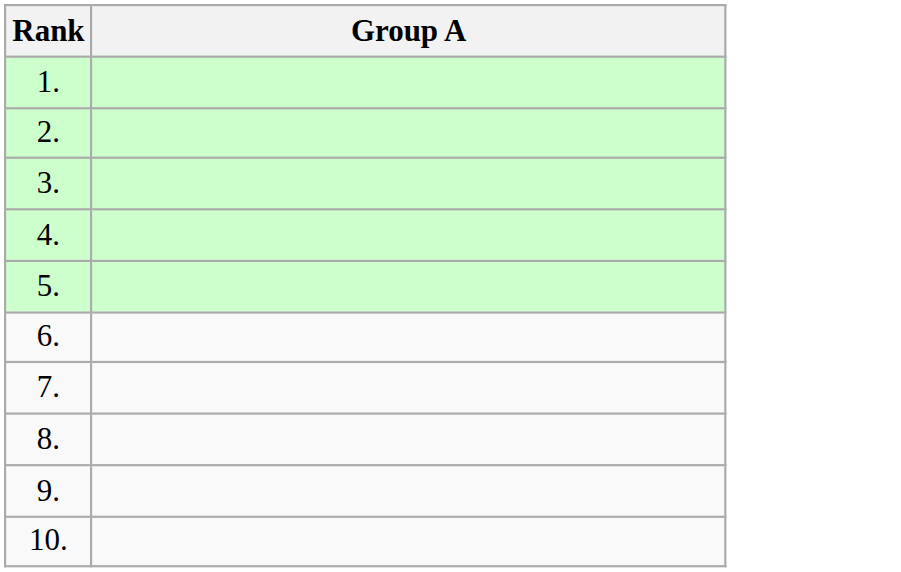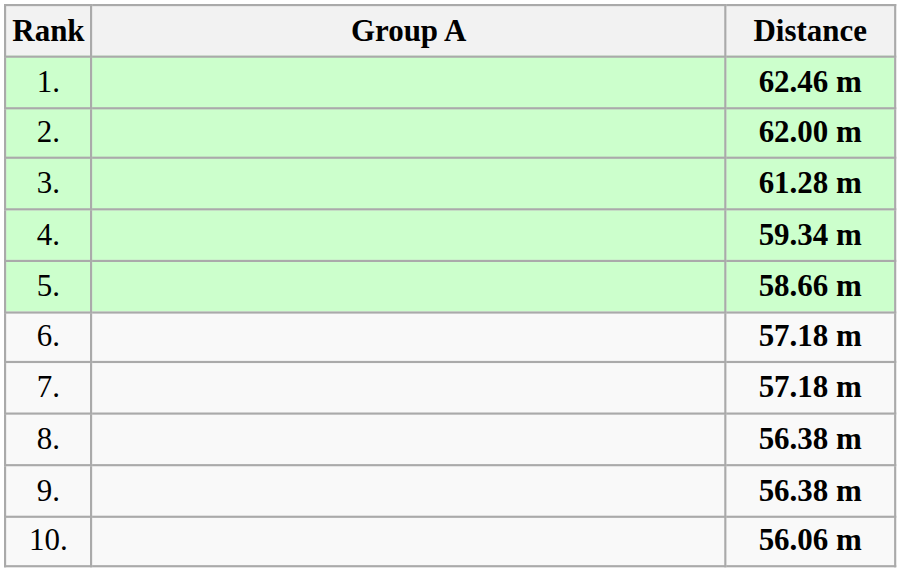 <table class="wikitable" style="border-collapse: collapse; font-size: 90%;">
 <tr>
 <th>Rank</th>
 <th style="width: 20em">Group A</th>
+<th style="width: 5em">Distance</th>
 </tr>
 <tr style="background:#ccffcc;">
 <td align="center">1.</td>
 <td></td>
+<td align="center"><strong>62.46 m</strong></td>
 </tr>
 <tr style="background:#ccffcc;">
 <td align="center">2.</td>
 <td></td>
+<td align="center"><strong>62.00 m</strong></td>
 </tr>
 <tr style="background:#ccffcc;">
 <td align="center">3.</td>
 <td></td>
+<td align="center"><strong>61.28 m</strong></td>
 </tr>
 <tr style="background:#ccffcc;">
 <td align="center">4.</td>
 <td></td>
+<td align="center"><strong>59.34 m</strong></td>
 </tr>
 <tr style="background:#ccffcc;">
 <td align="center">5.</td>
 <td></td>
+<td align="center"><strong>58.66 m</strong></td>
 </tr>
 <tr>
 <td align="center">6.</td>
 <td></td>
+<td align="center"><strong>57.18 m</strong></td>
 </tr>
 <tr>
 <td align="center">7.</td>
 <td></td>
+<td align="center"><strong>57.18 m</strong></td>
 </tr>
 <tr>
 <td align="center">8.</td>
 <td></td>
+<td align="center"><strong>56.38 m</strong></td>
 </tr>
 <tr>
 <td align="center">9.</td>
 <td></td>
+<td align="center"><strong>56.38 m</strong></td>
 </tr>
 <tr>
 <td align="center">10.</td>
 <td></td>
+<td align="center"><strong>56.06 m</strong></td>
 </tr>
 </table>
